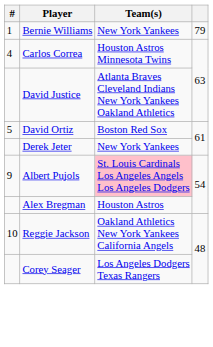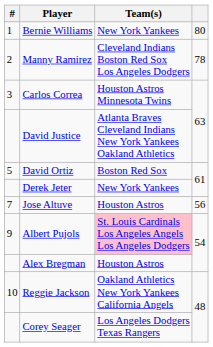 <table class="wikitable" style="float:left;">
 <tr>
 <th>#</th>
 <th>Player</th>
 <th>Team(s)</th>
 <th></th>
 </tr>
 <tr>
 <td>1</td>
 <td><a href='#'>Bernie Williams</a></td>
 <td><a href='#'>New York Yankees</a></td>
-<td>79</td>
+<td>80</td>
 </tr>
 <tr>
-<td>4</td>
+<td>2</td>
+<td><a href='#'>Manny Ramirez</a></td>
+<td><a href='#'>Cleveland Indians</a><br><a href='#'>Boston Red Sox</a><br><a href='#'>Los Angeles Dodgers</a></td>
+<td>78</td>
+</tr>
+<tr>
+<td>3</td>
 <td><a href='#'>Carlos Correa</a></td>
 <td><a href='#'>Houston Astros</a><br><a href='#'>Minnesota Twins</a></td>
 <td rowspan=2>63</td>
 </tr>
 <tr>
 <td></td>
 <td><a href='#'>David Justice</a></td>
 <td><a href='#'>Atlanta Braves</a><br><a href='#'>Cleveland Indians</a><br><a href='#'>New York Yankees</a><br><a href='#'>Oakland Athletics</a></td>
 </tr>
 <tr>
 <td>5</td>
 <td><a href='#'>David Ortiz</a></td>
 <td><a href='#'>Boston Red Sox</a></td>
 <td rowspan=2>61</td>
 </tr>
 <tr>
 <td></td>
 <td><a href='#'>Derek Jeter</a></td>
 <td><a href='#'>New York Yankees</a></td>
+</tr>
+<tr>
+<td>7</td>
+<td><a href='#'>Jose Altuve</a></td>
+<td><a href='#'>Houston Astros</a></td>
+<td>56</td>
 </tr>
 <tr>
 <td>9</td>
 <td><a href='#'>Albert Pujols</a></td>
 <td style="background: pink;"><a href='#'>St. Louis Cardinals</a><br><a href='#'>Los Angeles Angels</a><br><a href='#'>Los Angeles Dodgers</a></td>
 <td rowspan=2>54</td>
 </tr>
 <tr>
 <td></td>
 <td><a href='#'>Alex Bregman</a></td>
 <td><a href='#'>Houston Astros</a></td>
 </tr>
 <tr>
 <td>10</td>
 <td><a href='#'>Reggie Jackson</a></td>
 <td><a href='#'>Oakland Athletics</a><br><a href='#'>New York Yankees</a><br><a href='#'>California Angels</a></td>
 <td rowspan=2>48</td>
 </tr>
 <tr>
 <td></td>
 <td><a href='#'>Corey Seager</a></td>
 <td><a href='#'>Los Angeles Dodgers</a><br><a href='#'>Texas Rangers</a></td>
 </tr>
 </table>
